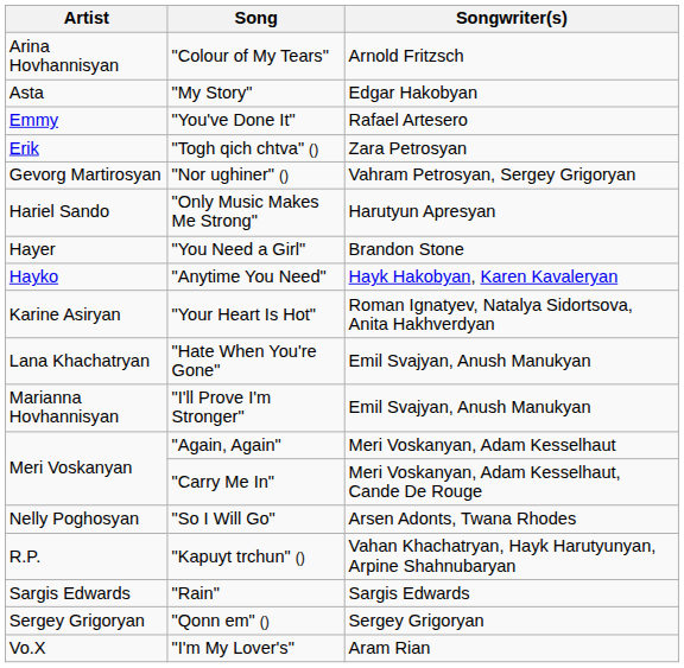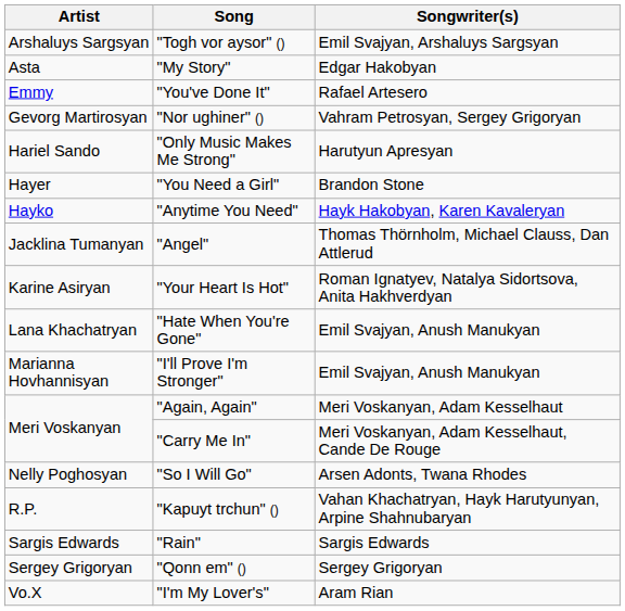 <table class="sortable wikitable" style="margin: 1em auto 1em auto">
 <tr>
 <th>Artist</th>
 <th>Song</th>
 <th>Songwriter(s)</th>
 </tr>
 <tr>
-<td>Arina Hovhannisyan</td>
-<td>"Colour of My Tears"</td>
-<td>Arnold Fritzsch</td>
+<td>Arshaluys Sargsyan</td>
+<td>"Togh vor aysor" <small>()</small></td>
+<td>Emil Svajyan, Arshaluys Sargsyan</td>
 </tr>
 <tr>
 <td>Asta</td>
 <td>"My Story"</td>
 <td>Edgar Hakobyan</td>
 </tr>
 <tr>
 <td><a href='#'>Emmy</a></td>
 <td>"You've Done It"</td>
 <td>Rafael Artesero</td>
-</tr>
-<tr>
-<td><a href='#'>Erik</a></td>
-<td>"Togh qich chtva" <small>()</small></td>
-<td>Zara Petrosyan</td>
 </tr>
 <tr>
 <td>Gevorg Martirosyan</td>
 <td>"Nor ughiner" <small>()</small></td>
 <td>Vahram Petrosyan, Sergey Grigoryan</td>
 </tr>
 <tr>
 <td>Hariel Sando</td>
 <td>"Only Music Makes Me Strong"</td>
 <td>Harutyun Apresyan</td>
 </tr>
 <tr>
 <td>Hayer</td>
 <td>"You Need a Girl"</td>
 <td>Brandon Stone</td>
 </tr>
 <tr>
 <td><a href='#'>Hayko</a></td>
 <td>"Anytime You Need"</td>
 <td><a href='#'>Hayk Hakobyan</a>, <a href='#'>Karen Kavaleryan</a></td>
+</tr>
+<tr>
+<td>Jacklina Tumanyan</td>
+<td>"Angel"</td>
+<td>Thomas Thörnholm, Michael Clauss, Dan Attlerud</td>
 </tr>
 <tr>
 <td>Karine Asiryan</td>
 <td>"Your Heart Is Hot"</td>
 <td>Roman Ignatyev, Natalya Sidortsova, Anita Hakhverdyan</td>
 </tr>
 <tr>
 <td>Lana Khachatryan</td>
 <td>"Hate When You're Gone"</td>
 <td>Emil Svajyan, Anush Manukyan</td>
 </tr>
 <tr>
 <td>Marianna Hovhannisyan</td>
 <td>"I'll Prove I'm Stronger"</td>
 <td>Emil Svajyan, Anush Manukyan</td>
 </tr>
 <tr>
 <td rowspan="2">Meri Voskanyan</td>
 <td>"Again, Again"</td>
 <td>Meri Voskanyan, Adam Kesselhaut</td>
 </tr>
 <tr>
 <td>"Carry Me In"</td>
 <td>Meri Voskanyan, Adam Kesselhaut, Cande De Rouge</td>
 </tr>
 <tr>
 <td>Nelly Poghosyan</td>
 <td>"So I Will Go"</td>
 <td>Arsen Adonts, Twana Rhodes</td>
 </tr>
 <tr>
 <td>R.P.</td>
 <td>"Kapuyt trchun" <small>()</small></td>
 <td>Vahan Khachatryan, Hayk Harutyunyan, Arpine Shahnubaryan</td>
 </tr>
 <tr>
 <td>Sargis Edwards</td>
 <td>"Rain"</td>
 <td>Sargis Edwards</td>
 </tr>
 <tr>
 <td>Sergey Grigoryan</td>
 <td>"Qonn em" <small>()</small></td>
 <td>Sergey Grigoryan</td>
 </tr>
 <tr>
 <td>Vo.X</td>
 <td>"I'm My Lover's"</td>
 <td>Aram Rian</td>
 </tr>
 </table>
